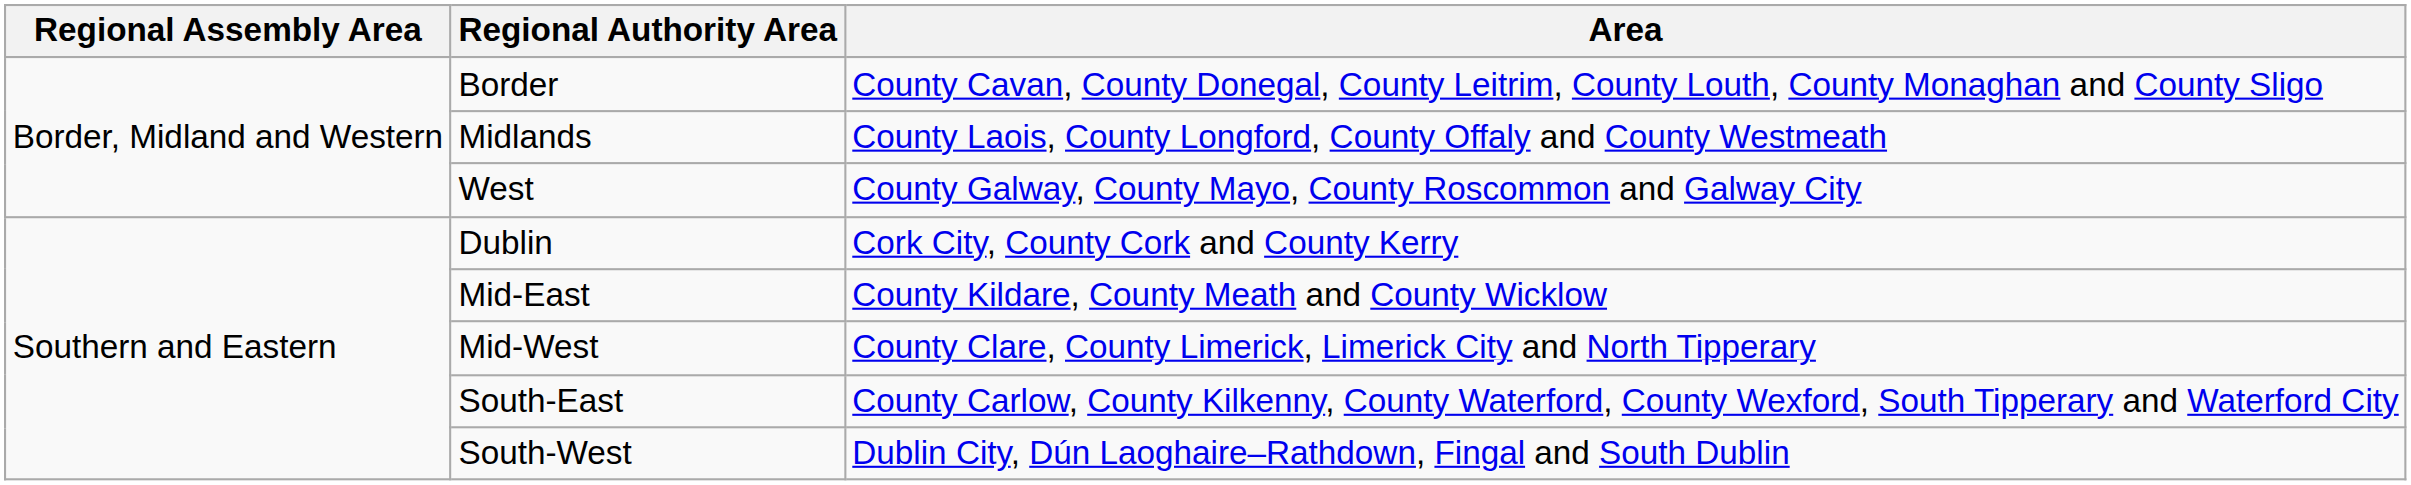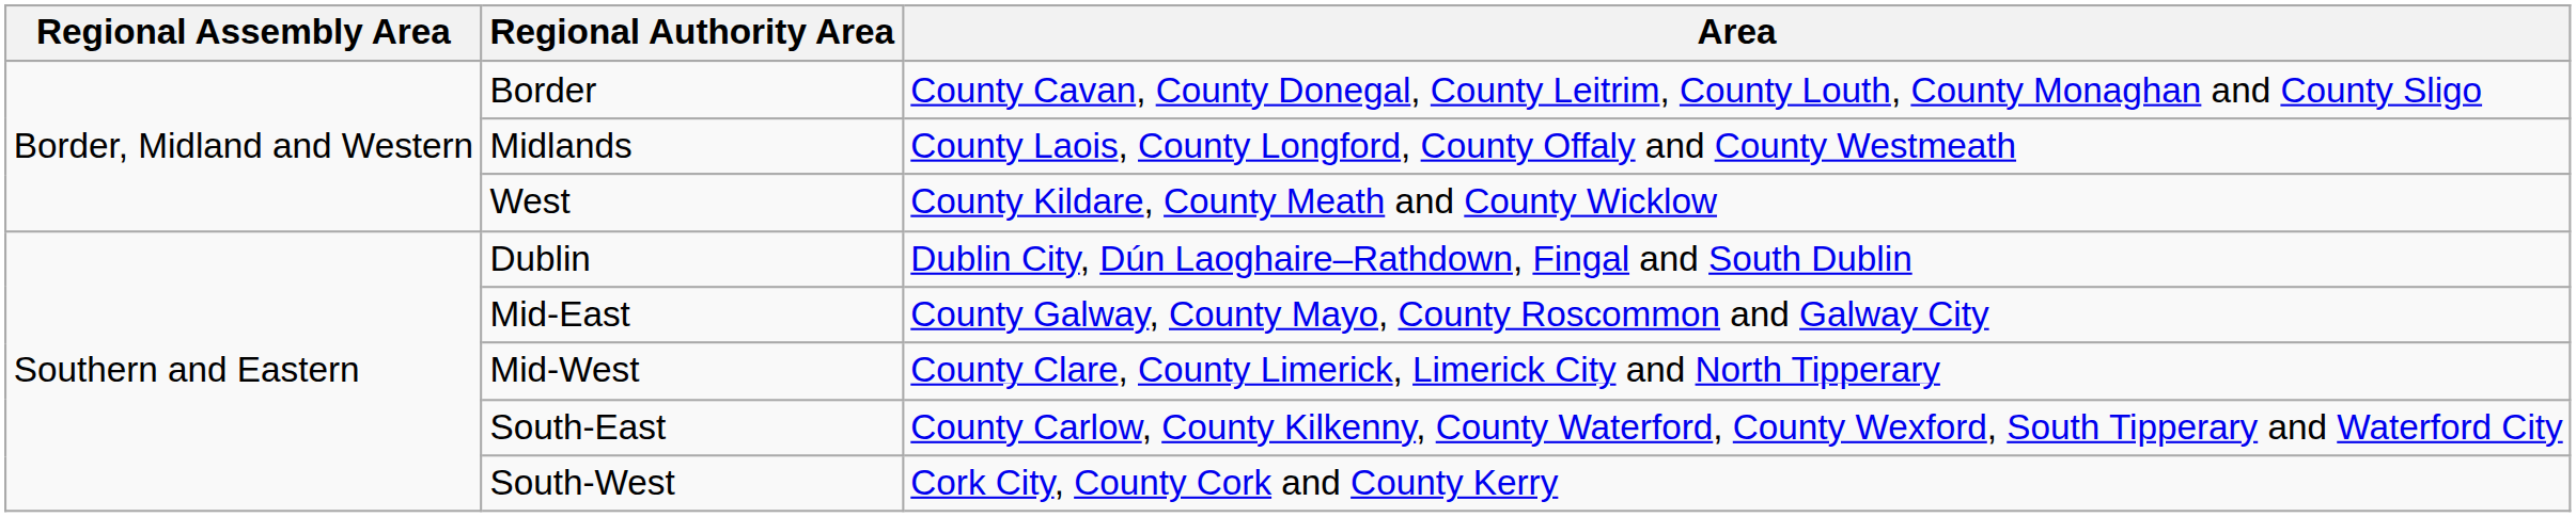 <table class="wikitable">
 <tr>
 <th>Regional Assembly Area</th>
 <th>Regional Authority Area</th>
 <th>Area</th>
 </tr>
 <tr>
 <td rowspan=3>Border, Midland and Western</td>
 <td>Border</td>
 <td><a href='#'>County Cavan</a>, <a href='#'>County Donegal</a>, <a href='#'>County Leitrim</a>, <a href='#'>County Louth</a>, <a href='#'>County Monaghan</a> and <a href='#'>County Sligo</a></td>
 </tr>
 <tr>
 <td>Midlands</td>
 <td><a href='#'>County Laois</a>, <a href='#'>County Longford</a>, <a href='#'>County Offaly</a> and <a href='#'>County Westmeath</a></td>
 </tr>
 <tr>
 <td>West</td>
-<td><a href='#'>County Galway</a>, <a href='#'>County Mayo</a>, <a href='#'>County Roscommon</a> and <a href='#'>Galway City</a></td>
+<td><a href='#'>County Kildare</a>, <a href='#'>County Meath</a> and <a href='#'>County Wicklow</a></td>
 </tr>
 <tr>
 <td rowspan=5>Southern and Eastern</td>
 <td>Dublin</td>
-<td><a href='#'>Cork City</a>, <a href='#'>County Cork</a> and <a href='#'>County Kerry</a></td>
+<td><a href='#'>Dublin City</a>, <a href='#'>Dún Laoghaire–Rathdown</a>, <a href='#'>Fingal</a> and <a href='#'>South Dublin</a></td>
 </tr>
 <tr>
 <td>Mid-East</td>
-<td><a href='#'>County Kildare</a>, <a href='#'>County Meath</a> and <a href='#'>County Wicklow</a></td>
+<td><a href='#'>County Galway</a>, <a href='#'>County Mayo</a>, <a href='#'>County Roscommon</a> and <a href='#'>Galway City</a></td>
 </tr>
 <tr>
 <td>Mid-West</td>
 <td><a href='#'>County Clare</a>, <a href='#'>County Limerick</a>, <a href='#'>Limerick City</a> and <a href='#'>North Tipperary</a></td>
 </tr>
 <tr>
 <td>South-East</td>
 <td><a href='#'>County Carlow</a>, <a href='#'>County Kilkenny</a>, <a href='#'>County Waterford</a>, <a href='#'>County Wexford</a>, <a href='#'>South Tipperary</a> and <a href='#'>Waterford City</a></td>
 </tr>
 <tr>
 <td>South-West</td>
-<td><a href='#'>Dublin City</a>, <a href='#'>Dún Laoghaire–Rathdown</a>, <a href='#'>Fingal</a> and <a href='#'>South Dublin</a></td>
+<td><a href='#'>Cork City</a>, <a href='#'>County Cork</a> and <a href='#'>County Kerry</a></td>
 </tr>
 </table>
